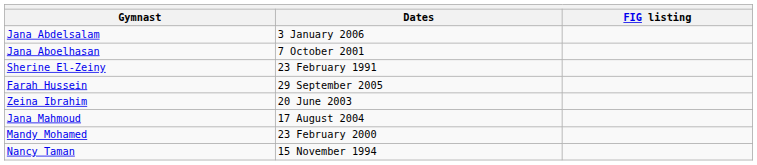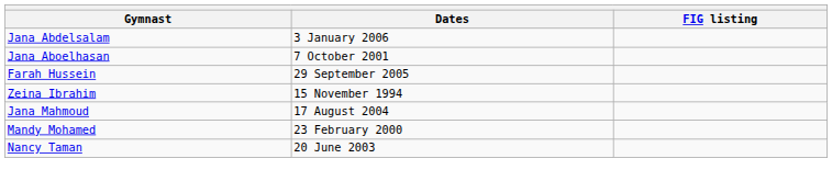 <table class="wikitable mw-collapsible mw-collapsed" width="75%">
 <tr>
 <th colspan="3"></th>
 </tr>
 <tr>
 <th>Gymnast</th>
 <th>Dates</th>
 <th><a href='#'>FIG</a> listing</th>
 </tr>
 <tr>
 <td><a href='#'>Jana Abdelsalam</a></td>
 <td>3 January 2006</td>
 <td></td>
 </tr>
 <tr>
 <td><a href='#'>Jana Aboelhasan</a></td>
 <td>7 October 2001</td>
 <td></td>
 </tr>
 <tr>
-<td><a href='#'>Sherine El-Zeiny</a></td>
-<td>23 February 1991</td>
-<td></td>
-</tr>
-<tr>
 <td><a href='#'>Farah Hussein</a></td>
 <td>29 September 2005</td>
 <td></td>
 </tr>
 <tr>
 <td><a href='#'>Zeina Ibrahim</a></td>
-<td>20 June 2003</td>
+<td>15 November 1994</td>
 <td></td>
 </tr>
 <tr>
 <td><a href='#'>Jana Mahmoud</a></td>
 <td>17 August 2004</td>
 <td></td>
 </tr>
 <tr>
 <td><a href='#'>Mandy Mohamed</a></td>
 <td>23 February 2000</td>
 <td></td>
 </tr>
 <tr>
 <td><a href='#'>Nancy Taman</a></td>
-<td>15 November 1994</td>
+<td>20 June 2003</td>
 <td></td>
 </tr>
 </table>
